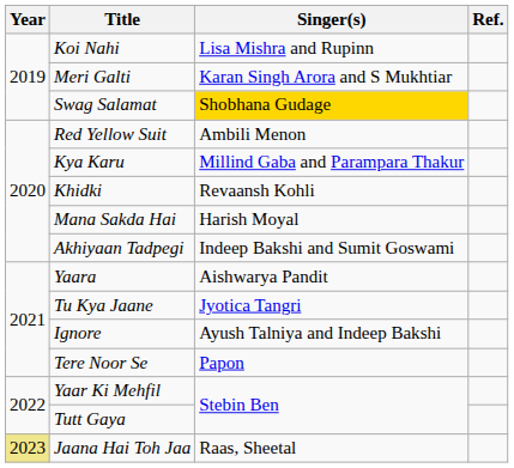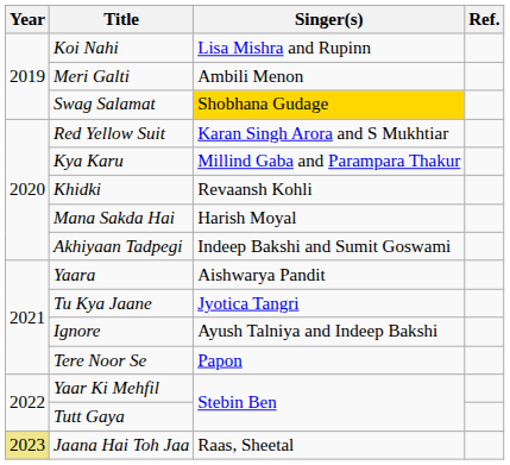 <table class="wikitable sortable">
 <tr>
 <th>Year</th>
 <th>Title</th>
 <th>Singer(s)</th>
 <th class="unsortable">Ref.</th>
 </tr>
 <tr>
 <td rowspan="3">2019</td>
 <td><em>Koi Nahi</em></td>
 <td><a href='#'>Lisa Mishra</a> and Rupinn</td>
 <td></td>
 </tr>
 <tr>
 <td><em>Meri Galti</em></td>
-<td><a href='#'>Karan Singh Arora</a> and S Mukhtiar</td>
+<td>Ambili Menon</td>
 <td></td>
 </tr>
 <tr>
 <td><em>Swag Salamat</em></td>
 <td style="background: gold;">Shobhana Gudage</td>
 <td></td>
 </tr>
 <tr>
 <td rowspan="5">2020</td>
 <td><em>Red Yellow Suit</em></td>
-<td>Ambili Menon</td>
+<td><a href='#'>Karan Singh Arora</a> and S Mukhtiar</td>
 <td></td>
 </tr>
 <tr>
 <td><em>Kya Karu</em></td>
 <td><a href='#'>Millind Gaba</a> and <a href='#'>Parampara Thakur</a></td>
 <td></td>
 </tr>
 <tr>
 <td><em>Khidki</em></td>
 <td>Revaansh Kohli</td>
 <td></td>
 </tr>
 <tr>
 <td><em>Mana Sakda Hai</em></td>
 <td>Harish Moyal</td>
 <td></td>
 </tr>
 <tr>
 <td><em>Akhiyaan Tadpegi</em></td>
 <td>Indeep Bakshi and Sumit Goswami</td>
 <td></td>
 </tr>
 <tr>
 <td rowspan="4">2021</td>
 <td><em>Yaara</em></td>
 <td>Aishwarya Pandit</td>
 <td></td>
 </tr>
 <tr>
 <td><em>Tu Kya Jaane</em></td>
 <td><a href='#'>Jyotica Tangri</a></td>
 <td></td>
 </tr>
 <tr>
 <td><em>Ignore</em></td>
 <td>Ayush Talniya and Indeep Bakshi</td>
 <td></td>
 </tr>
 <tr>
 <td><em>Tere Noor Se</em></td>
 <td><a href='#'>Papon</a></td>
 <td></td>
 </tr>
 <tr>
 <td rowspan="2">2022</td>
 <td><em>Yaar Ki Mehfil</em></td>
 <td rowspan="2"><a href='#'>Stebin Ben</a></td>
 <td></td>
 </tr>
 <tr>
 <td><em>Tutt Gaya</em></td>
 <td></td>
 </tr>
 <tr>
 <td style="background: khaki;">2023</td>
 <td><em>Jaana Hai Toh Jaa</em></td>
 <td>Raas, Sheetal</td>
 <td></td>
 </tr>
 </table>
